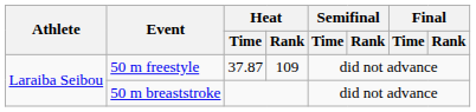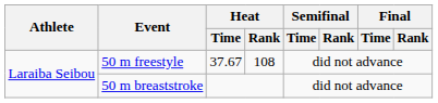 <table class=wikitable style="font-size:90%">
 <tr>
 <th rowspan="2">Athlete</th>
 <th rowspan="2">Event</th>
 <th colspan="2">Heat</th>
 <th colspan="2">Semifinal</th>
 <th colspan="2">Final</th>
 </tr>
 <tr style="font-size:95%">
 <th>Time</th>
 <th>Rank</th>
 <th>Time</th>
 <th>Rank</th>
 <th>Time</th>
 <th>Rank</th>
 </tr>
 <tr align=center>
 <td align=left rowspan=2><a href='#'>Laraiba Seibou</a></td>
 <td align=left><a href='#'>50 m freestyle</a></td>
-<td>37.87</td>
-<td>109</td>
+<td>37.67</td>
+<td>108</td>
 <td colspan=4>did not advance</td>
 </tr>
 <tr align=center>
 <td align=left><a href='#'>50 m breaststroke</a></td>
 <td colspan=2></td>
 <td colspan=4>did not advance</td>
 </tr>
 </table>
